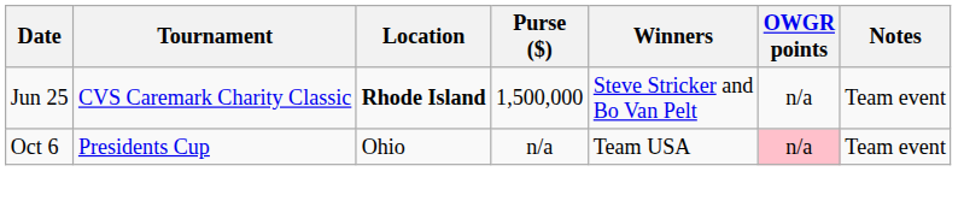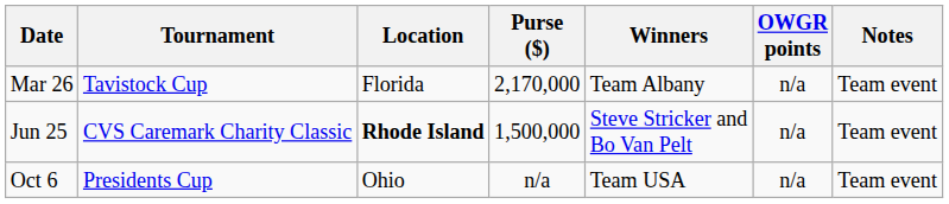 <table class="wikitable" style="font-size:95%">
 <tr>
 <th>Date</th>
 <th>Tournament</th>
 <th>Location</th>
 <th>Purse<br>($)</th>
 <th>Winners</th>
 <th><a href='#'>OWGR</a><br>points</th>
 <th>Notes</th>
+</tr>
+<tr>
+<td>Mar 26</td>
+<td><a href='#'>Tavistock Cup</a></td>
+<td>Florida</td>
+<td align=right>2,170,000</td>
+<td>Team Albany</td>
+<td align=center>n/a</td>
+<td>Team event</td>
 </tr>
 <tr>
 <td>Jun 25</td>
 <td><a href='#'>CVS Caremark Charity Classic</a></td>
 <td><strong>Rhode Island</strong></td>
 <td align=right>1,500,000</td>
 <td> <a href='#'>Steve Stricker</a> and<br> <a href='#'>Bo Van Pelt</a></td>
 <td align=center>n/a</td>
 <td>Team event</td>
 </tr>
 <tr>
 <td>Oct 6</td>
 <td><a href='#'>Presidents Cup</a></td>
 <td>Ohio</td>
 <td align=center>n/a</td>
 <td> Team USA</td>
-<td align=center style="background: pink;">n/a</td>
+<td align=center>n/a</td>
 <td>Team event</td>
 </tr>
 </table>
